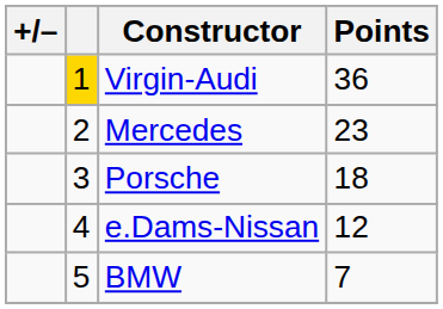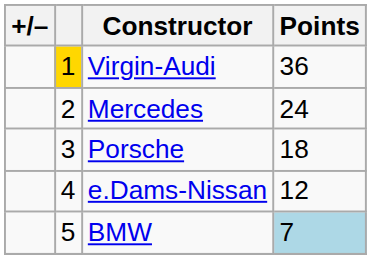 <table class="wikitable" style="font-size: 85%">
 <tr>
 <th scope="col">+/–</th>
 <th scope="col"></th>
 <th scope="col">Constructor</th>
 <th scope="col">Points</th>
 </tr>
 <tr>
 <td align="left"></td>
 <td align="center" style="background: gold;">1</td>
 <td> <a href='#'>Virgin-Audi</a></td>
 <td align="left">36</td>
 </tr>
 <tr>
 <td align="left"></td>
 <td align="center">2</td>
 <td> <a href='#'>Mercedes</a></td>
-<td align="left">23</td>
+<td align="left">24</td>
 </tr>
 <tr>
 <td align="left"></td>
 <td align="center">3</td>
 <td> <a href='#'>Porsche</a></td>
 <td align="left">18</td>
 </tr>
 <tr>
 <td align="left"></td>
 <td align="center">4</td>
 <td> <a href='#'>e.Dams-Nissan</a></td>
 <td align="left">12</td>
 </tr>
 <tr>
 <td align="left"></td>
 <td align="center">5</td>
 <td> <a href='#'>BMW</a></td>
-<td align="left">7</td>
+<td align="left" style="background: lightblue;">7</td>
 </tr>
 <tr>
 </tr>
 </table>
